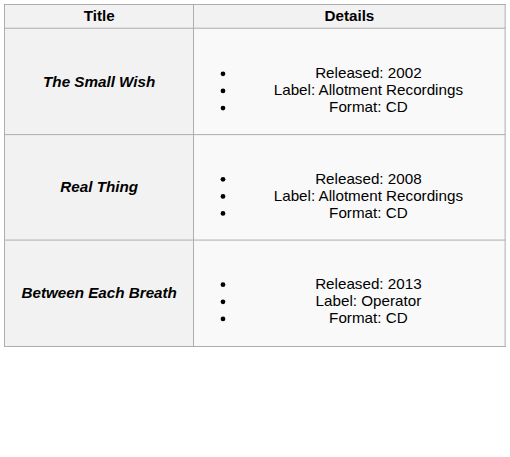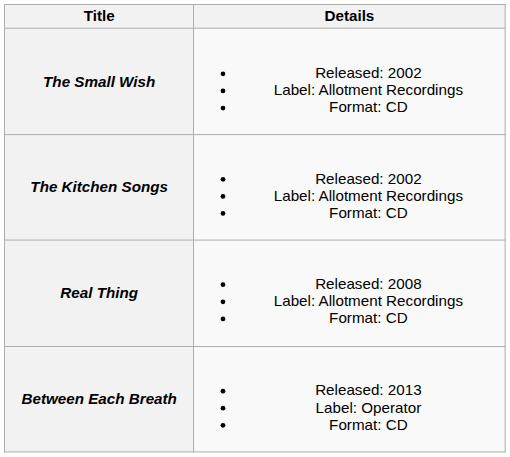 <table class="wikitable plainrowheaders" style="text-align:center;">
 <tr>
 <th scope="col" style="width:12em;">Title</th>
 <th scope="col" style="width:20em;">Details</th>
 </tr>
 <tr>
 <th scope="row"><em>The Small Wish</em></th>
+<td><br><ul><li>Released: 2002</li><li>Label: Allotment Recordings</li><li>Format: CD</li></ul></td>
+</tr>
+<tr>
+<th scope="row"><em>The Kitchen Songs</em></th>
 <td><br><ul><li>Released: 2002</li><li>Label: Allotment Recordings</li><li>Format: CD</li></ul></td>
 </tr>
 <tr>
 <th scope="row"><em>Real Thing</em></th>
 <td><br><ul><li>Released: 2008</li><li>Label: Allotment Recordings</li><li>Format: CD</li></ul></td>
 </tr>
 <tr>
 <th scope="row"><em>Between Each Breath</em></th>
 <td><br><ul><li>Released: 2013</li><li>Label: Operator</li><li>Format: CD</li></ul></td>
 </tr>
 </table>
